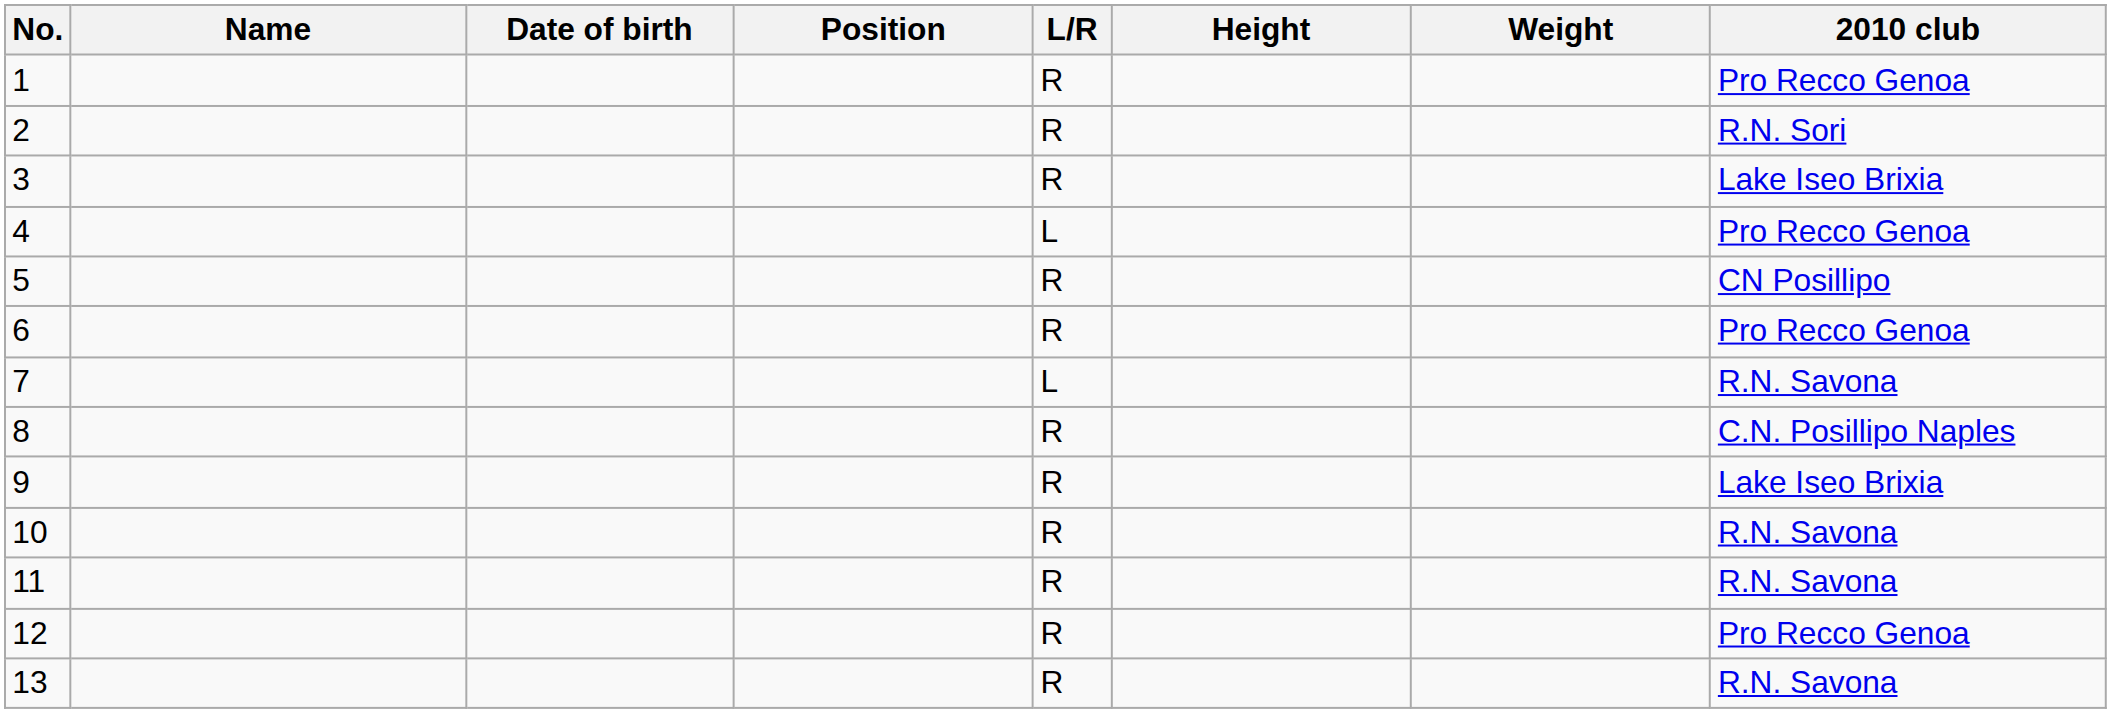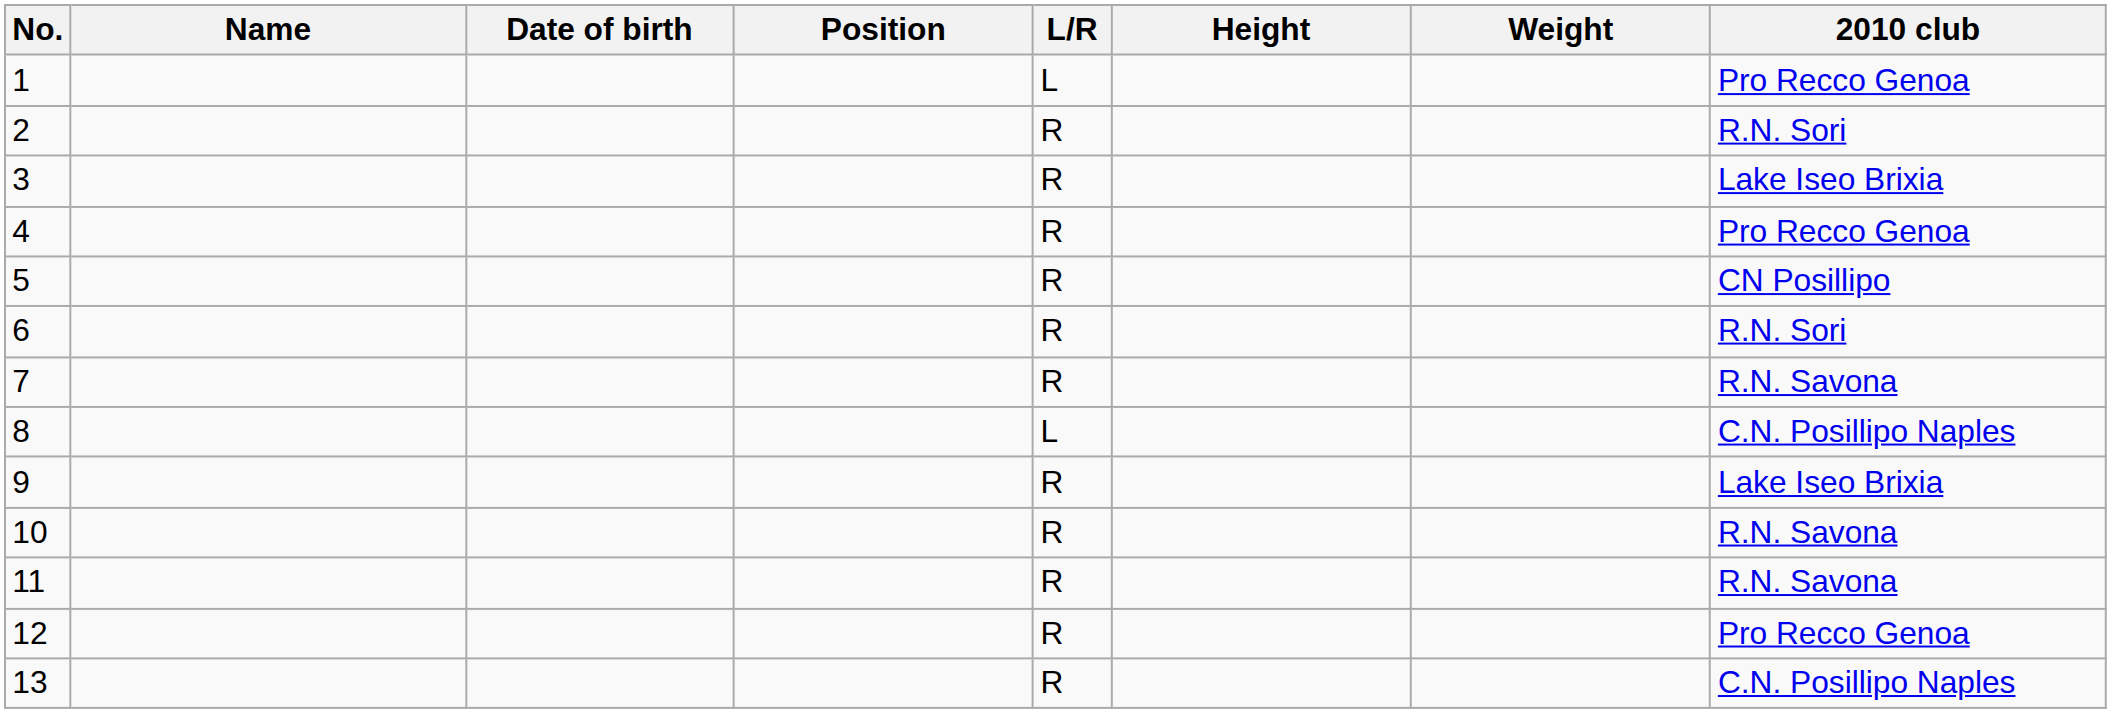 <table class=wikitable sortable style=font-size:100%; text-align:center;>
 <tr>
 <th>No.</th>
 <th style=width:12em>Name</th>
 <th style=width:8em>Date of birth</th>
 <th style=width:9em>Position</th>
 <th style=width:2em>L/R</th>
 <th style=width:9em>Height</th>
 <th style=width:9em>Weight</th>
 <th style=width:12em>2010 club</th>
 </tr>
 <tr>
 <td>1</td>
 <td align=left></td>
 <td></td>
 <td></td>
-<td>R</td>
+<td>L</td>
 <td></td>
 <td></td>
 <td><a href='#'>Pro Recco Genoa</a></td>
 </tr>
 <tr>
 <td>2</td>
 <td align=left></td>
 <td></td>
 <td></td>
 <td>R</td>
 <td></td>
 <td></td>
 <td><a href='#'>R.N. Sori</a></td>
 </tr>
 <tr>
 <td>3</td>
 <td align=left></td>
 <td></td>
 <td></td>
 <td>R</td>
 <td></td>
 <td></td>
 <td><a href='#'>Lake Iseo Brixia</a></td>
 </tr>
 <tr>
 <td>4</td>
 <td align=left></td>
 <td></td>
 <td></td>
-<td>L</td>
+<td>R</td>
 <td></td>
 <td></td>
 <td><a href='#'>Pro Recco Genoa</a></td>
 </tr>
 <tr>
 <td>5</td>
 <td align=left></td>
 <td></td>
 <td></td>
 <td>R</td>
 <td></td>
 <td></td>
 <td><a href='#'>CN Posillipo</a></td>
 </tr>
 <tr>
 <td>6</td>
 <td align=left></td>
 <td></td>
 <td></td>
 <td>R</td>
 <td></td>
 <td></td>
-<td><a href='#'>Pro Recco Genoa</a></td>
+<td><a href='#'>R.N. Sori</a></td>
 </tr>
 <tr>
 <td>7</td>
 <td align=left></td>
 <td></td>
 <td></td>
-<td>L</td>
+<td>R</td>
 <td></td>
 <td></td>
 <td><a href='#'>R.N. Savona</a></td>
 </tr>
 <tr>
 <td>8</td>
 <td align=left></td>
 <td></td>
 <td></td>
-<td>R</td>
+<td>L</td>
 <td></td>
 <td></td>
 <td><a href='#'>C.N. Posillipo Naples</a></td>
 </tr>
 <tr>
 <td>9</td>
 <td align=left></td>
 <td></td>
 <td></td>
 <td>R</td>
 <td></td>
 <td></td>
 <td><a href='#'>Lake Iseo Brixia</a></td>
 </tr>
 <tr>
 <td>10</td>
 <td align=left></td>
 <td></td>
 <td></td>
 <td>R</td>
 <td></td>
 <td></td>
 <td><a href='#'>R.N. Savona</a></td>
 </tr>
 <tr>
 <td>11</td>
 <td align=left></td>
 <td></td>
 <td></td>
 <td>R</td>
 <td></td>
 <td></td>
 <td><a href='#'>R.N. Savona</a></td>
 </tr>
 <tr>
 <td>12</td>
 <td align=left></td>
 <td></td>
 <td></td>
 <td>R</td>
 <td></td>
 <td></td>
 <td><a href='#'>Pro Recco Genoa</a></td>
 </tr>
 <tr>
 <td>13</td>
 <td align=left></td>
 <td></td>
 <td></td>
 <td>R</td>
 <td></td>
 <td></td>
-<td><a href='#'>R.N. Savona</a></td>
+<td><a href='#'>C.N. Posillipo Naples</a></td>
 </tr>
 </table>
